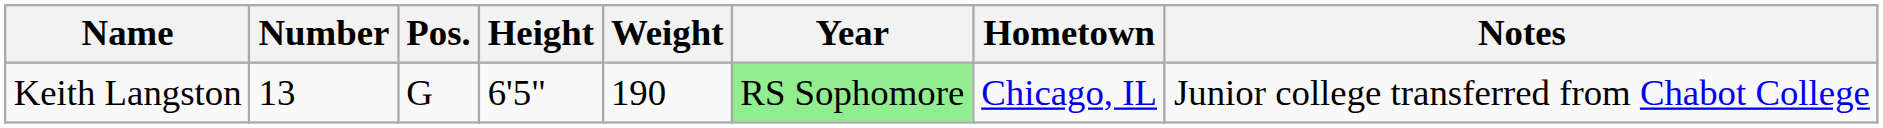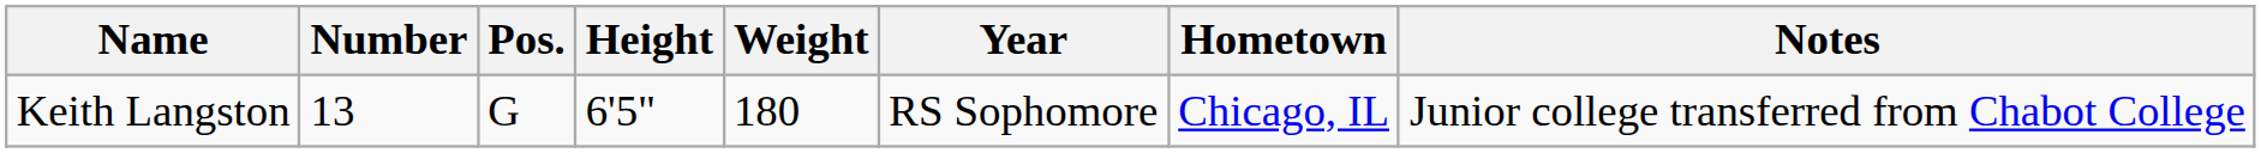 <table class="wikitable sortable" border="1">
 <tr>
 <th>Name</th>
 <th>Number</th>
 <th>Pos.</th>
 <th>Height</th>
 <th>Weight</th>
 <th>Year</th>
 <th>Hometown</th>
 <th class="unsortable">Notes</th>
 </tr>
 <tr>
 <td>Keith Langston</td>
 <td>13</td>
 <td>G</td>
 <td>6'5"</td>
-<td>190</td>
-<td style="background: lightgreen;">RS Sophomore</td>
+<td>180</td>
+<td>RS Sophomore</td>
 <td><a href='#'>Chicago, IL</a></td>
 <td>Junior college transferred from <a href='#'>Chabot College</a></td>
 </tr>
 </table>
